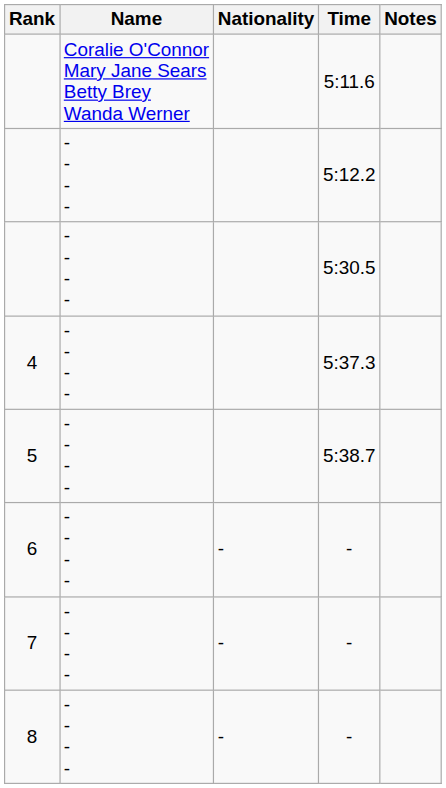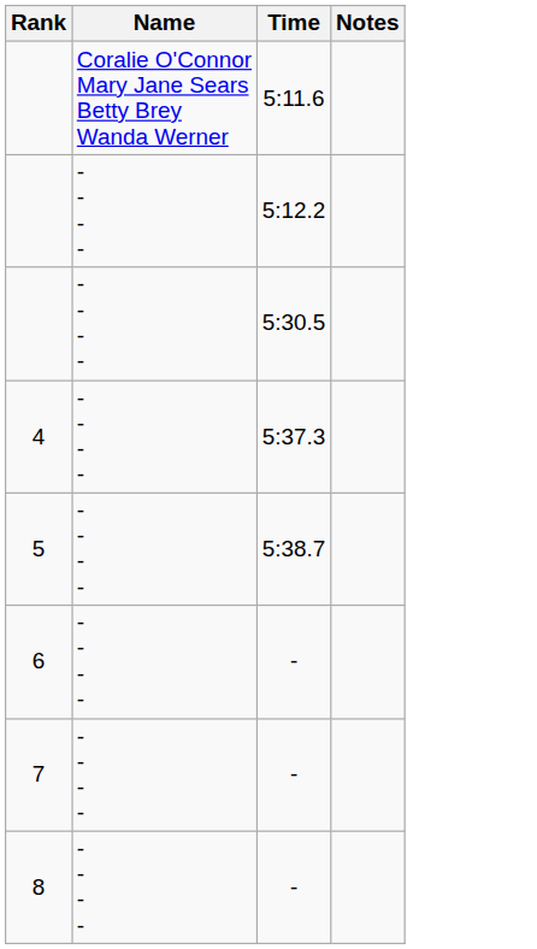 <table class="wikitable sortable" style="text-align:center">
 <tr>
 <th>Rank</th>
 <th>Name</th>
-<th>Nationality</th>
 <th>Time</th>
 <th>Notes</th>
 </tr>
 <tr>
 <td></td>
 <td align=left><a href='#'>Coralie O'Connor</a> <br> <a href='#'>Mary Jane Sears</a> <br> <a href='#'>Betty Brey</a> <br> <a href='#'>Wanda Werner</a></td>
-<td align=left></td>
 <td>5:11.6</td>
 <td></td>
 </tr>
 <tr>
 <td></td>
 <td align=left>- <br> - <br> - <br> -</td>
-<td align=left></td>
 <td>5:12.2</td>
 <td></td>
 </tr>
 <tr>
 <td></td>
 <td align=left>- <br> - <br> - <br> -</td>
-<td align=left></td>
 <td>5:30.5</td>
 <td></td>
 </tr>
 <tr>
 <td>4</td>
 <td align=left>- <br> - <br> - <br> -</td>
-<td align=left></td>
 <td>5:37.3</td>
 <td></td>
 </tr>
 <tr>
 <td>5</td>
 <td align=left>- <br> - <br> - <br> -</td>
-<td align=left></td>
 <td>5:38.7</td>
 <td></td>
 </tr>
 <tr>
 <td>6</td>
 <td align=left>- <br> - <br> - <br> -</td>
-<td align=left>-</td>
 <td>-</td>
 <td></td>
 </tr>
 <tr>
 <td>7</td>
 <td align=left>- <br> - <br> - <br> -</td>
-<td align=left>-</td>
 <td>-</td>
 <td></td>
 </tr>
 <tr>
 <td>8</td>
 <td align=left>- <br> - <br> - <br> -</td>
-<td align=left>-</td>
 <td>-</td>
 <td></td>
 </tr>
 </table>
